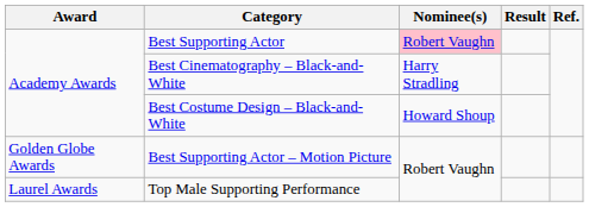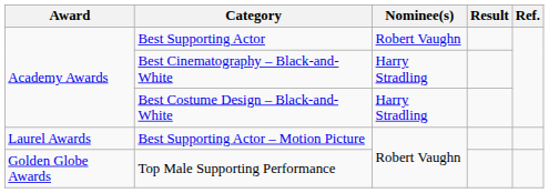 <table class="wikitable plainrowheaders">
 <tr>
 <th>Award</th>
 <th>Category</th>
 <th>Nominee(s)</th>
 <th>Result</th>
 <th>Ref.</th>
 </tr>
 <tr>
 <td rowspan="3"><a href='#'>Academy Awards</a></td>
 <td><a href='#'>Best Supporting Actor</a></td>
-<td style="background: pink;"><a href='#'>Robert Vaughn</a></td>
+<td><a href='#'>Robert Vaughn</a></td>
 <td></td>
 <td align="center" rowspan="3"></td>
 </tr>
 <tr>
 <td><a href='#'>Best Cinematography – Black-and-White</a></td>
 <td><a href='#'>Harry Stradling</a></td>
 <td></td>
 </tr>
 <tr>
 <td><a href='#'>Best Costume Design – Black-and-White</a></td>
-<td><a href='#'>Howard Shoup</a></td>
+<td><a href='#'>Harry Stradling</a></td>
 <td></td>
 </tr>
 <tr>
-<td><a href='#'>Golden Globe Awards</a></td>
+<td><a href='#'>Laurel Awards</a></td>
 <td><a href='#'>Best Supporting Actor – Motion Picture</a></td>
 <td rowspan="2">Robert Vaughn</td>
 <td></td>
 <td align="center"></td>
 </tr>
 <tr>
-<td><a href='#'>Laurel Awards</a></td>
+<td><a href='#'>Golden Globe Awards</a></td>
 <td>Top Male Supporting Performance</td>
 <td></td>
 <td align="center"></td>
 </tr>
 </table>
